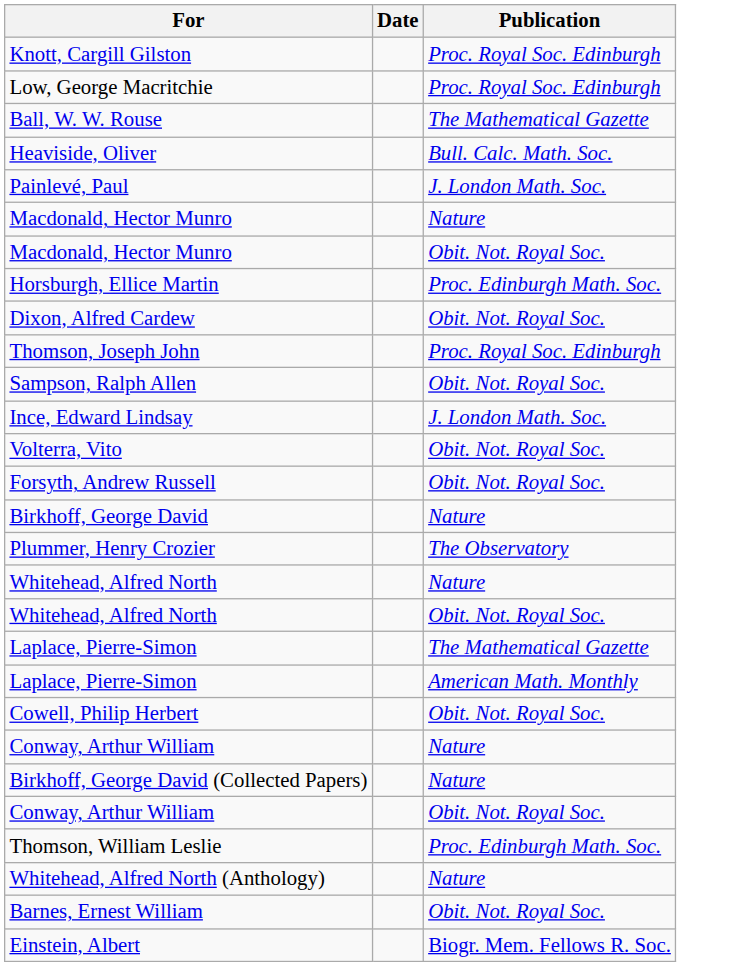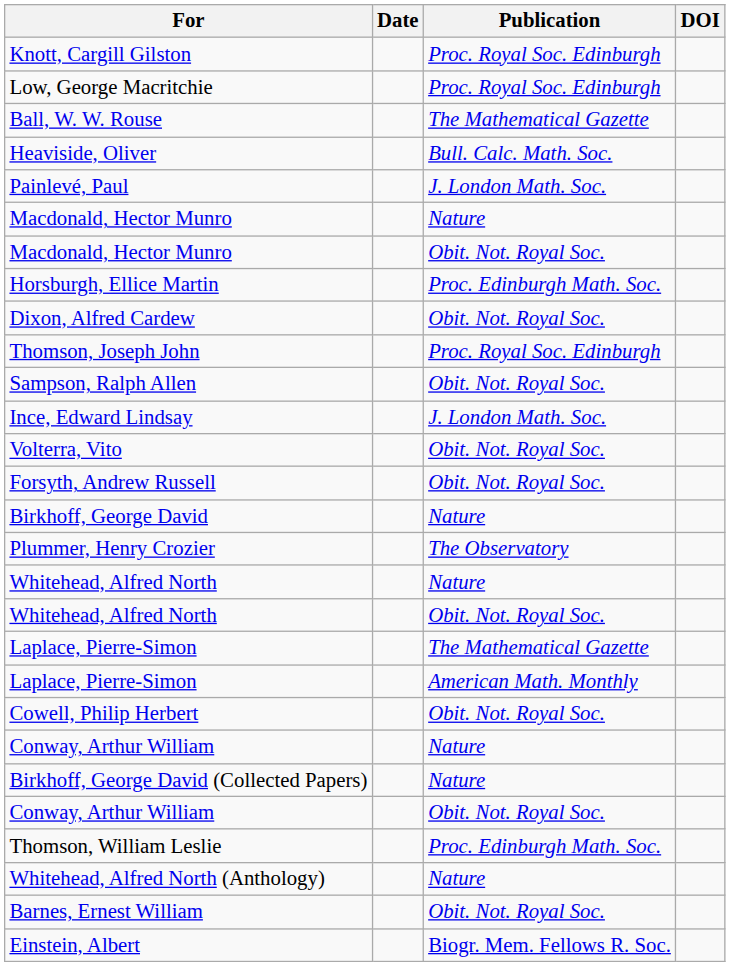 <table class="wikitable sortable" width="auto" style="text-align: left">
 <tr>
 <th>For</th>
 <th>Date</th>
 <th>Publication</th>
+<th>DOI</th>
 </tr>
 <tr>
 <td><a href='#'>Knott, Cargill Gilston</a></td>
 <td></td>
 <td><em><a href='#'>Proc. Royal Soc. Edinburgh</a></em></td>
+<td></td>
 </tr>
 <tr>
 <td>Low, George Macritchie</td>
 <td></td>
 <td><em><a href='#'>Proc. Royal Soc. Edinburgh</a></em></td>
+<td></td>
 </tr>
 <tr>
 <td><a href='#'>Ball, W. W. Rouse</a></td>
 <td></td>
 <td><em><a href='#'>The Mathematical Gazette</a></em></td>
+<td></td>
 </tr>
 <tr>
 <td><a href='#'>Heaviside, Oliver</a></td>
 <td></td>
 <td><em><a href='#'>Bull. Calc. Math. Soc.</a></em></td>
+<td></td>
 </tr>
 <tr>
 <td><a href='#'>Painlevé, Paul</a></td>
 <td></td>
 <td><em><a href='#'>J. London Math. Soc.</a></em></td>
+<td></td>
 </tr>
 <tr>
 <td><a href='#'>Macdonald, Hector Munro</a></td>
 <td></td>
 <td><em><a href='#'>Nature</a></em></td>
+<td></td>
 </tr>
 <tr>
 <td><a href='#'>Macdonald, Hector Munro</a></td>
 <td></td>
 <td><em><a href='#'>Obit. Not. Royal Soc.</a></em></td>
+<td></td>
 </tr>
 <tr>
 <td><a href='#'>Horsburgh, Ellice Martin</a></td>
 <td></td>
 <td><em><a href='#'>Proc. Edinburgh Math. Soc.</a></em></td>
+<td></td>
 </tr>
 <tr>
 <td><a href='#'>Dixon, Alfred Cardew</a></td>
 <td></td>
 <td><em><a href='#'>Obit. Not. Royal Soc.</a></em></td>
+<td></td>
 </tr>
 <tr>
 <td><a href='#'>Thomson, Joseph John</a></td>
 <td></td>
 <td><em><a href='#'>Proc. Royal Soc. Edinburgh</a></em></td>
+<td></td>
 </tr>
 <tr>
 <td><a href='#'>Sampson, Ralph Allen</a></td>
 <td></td>
 <td><em><a href='#'>Obit. Not. Royal Soc.</a></em></td>
+<td></td>
 </tr>
 <tr>
 <td><a href='#'>Ince, Edward Lindsay</a></td>
 <td></td>
 <td><em><a href='#'>J. London Math. Soc.</a></em></td>
+<td></td>
 </tr>
 <tr>
 <td><a href='#'>Volterra, Vito</a></td>
 <td></td>
 <td><em><a href='#'>Obit. Not. Royal Soc.</a></em></td>
+<td></td>
 </tr>
 <tr>
 <td><a href='#'>Forsyth, Andrew Russell</a></td>
 <td></td>
 <td><em><a href='#'>Obit. Not. Royal Soc.</a></em></td>
+<td></td>
 </tr>
 <tr>
 <td><a href='#'>Birkhoff, George David</a></td>
 <td></td>
 <td><em><a href='#'>Nature</a></em></td>
+<td></td>
 </tr>
 <tr>
 <td><a href='#'>Plummer, Henry Crozier</a></td>
 <td></td>
 <td><em><a href='#'>The Observatory</a></em></td>
+<td></td>
 </tr>
 <tr>
 <td><a href='#'>Whitehead, Alfred North</a></td>
 <td></td>
 <td><em><a href='#'>Nature</a></em></td>
+<td></td>
 </tr>
 <tr>
 <td><a href='#'>Whitehead, Alfred North</a></td>
 <td></td>
 <td><em><a href='#'>Obit. Not. Royal Soc.</a></em></td>
+<td></td>
 </tr>
 <tr>
 <td><a href='#'>Laplace, Pierre-Simon</a></td>
 <td></td>
 <td><em><a href='#'>The Mathematical Gazette</a></em></td>
+<td></td>
 </tr>
 <tr>
 <td><a href='#'>Laplace, Pierre-Simon</a></td>
 <td></td>
 <td><em><a href='#'>American Math. Monthly</a></em></td>
+<td></td>
 </tr>
 <tr>
 <td><a href='#'>Cowell, Philip Herbert</a></td>
 <td></td>
 <td><em><a href='#'>Obit. Not. Royal Soc.</a></em></td>
+<td></td>
 </tr>
 <tr>
 <td><a href='#'>Conway, Arthur William</a></td>
 <td></td>
 <td><em><a href='#'>Nature</a></em></td>
+<td></td>
 </tr>
 <tr>
 <td><a href='#'>Birkhoff, George David</a> (Collected Papers)</td>
 <td></td>
 <td><em><a href='#'>Nature</a></em></td>
+<td></td>
 </tr>
 <tr>
 <td><a href='#'>Conway, Arthur William</a></td>
 <td></td>
 <td><em><a href='#'>Obit. Not. Royal Soc.</a></em></td>
+<td></td>
 </tr>
 <tr>
 <td>Thomson, William Leslie</td>
 <td></td>
 <td><em><a href='#'>Proc. Edinburgh Math. Soc.</a></em></td>
+<td></td>
 </tr>
 <tr>
 <td><a href='#'>Whitehead, Alfred North</a> (Anthology)</td>
 <td></td>
 <td><em><a href='#'>Nature</a></em></td>
+<td></td>
 </tr>
 <tr>
 <td><a href='#'>Barnes, Ernest William</a></td>
 <td></td>
 <td><em><a href='#'>Obit. Not. Royal Soc.</a></em></td>
+<td></td>
 </tr>
 <tr>
 <td><a href='#'>Einstein, Albert</a></td>
 <td></td>
 <td><a href='#'>Biogr. Mem. Fellows R. Soc.</a></td>
+<td></td>
 </tr>
 </table>
